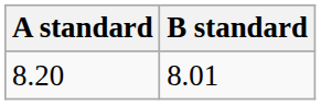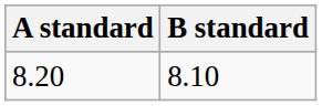 <table class="wikitable" border="1" align="upright">
 <tr>
 <th>A standard</th>
 <th>B standard</th>
 </tr>
 <tr>
 <td>8.20</td>
-<td>8.01</td>
+<td>8.10</td>
 </tr>
 </table>
